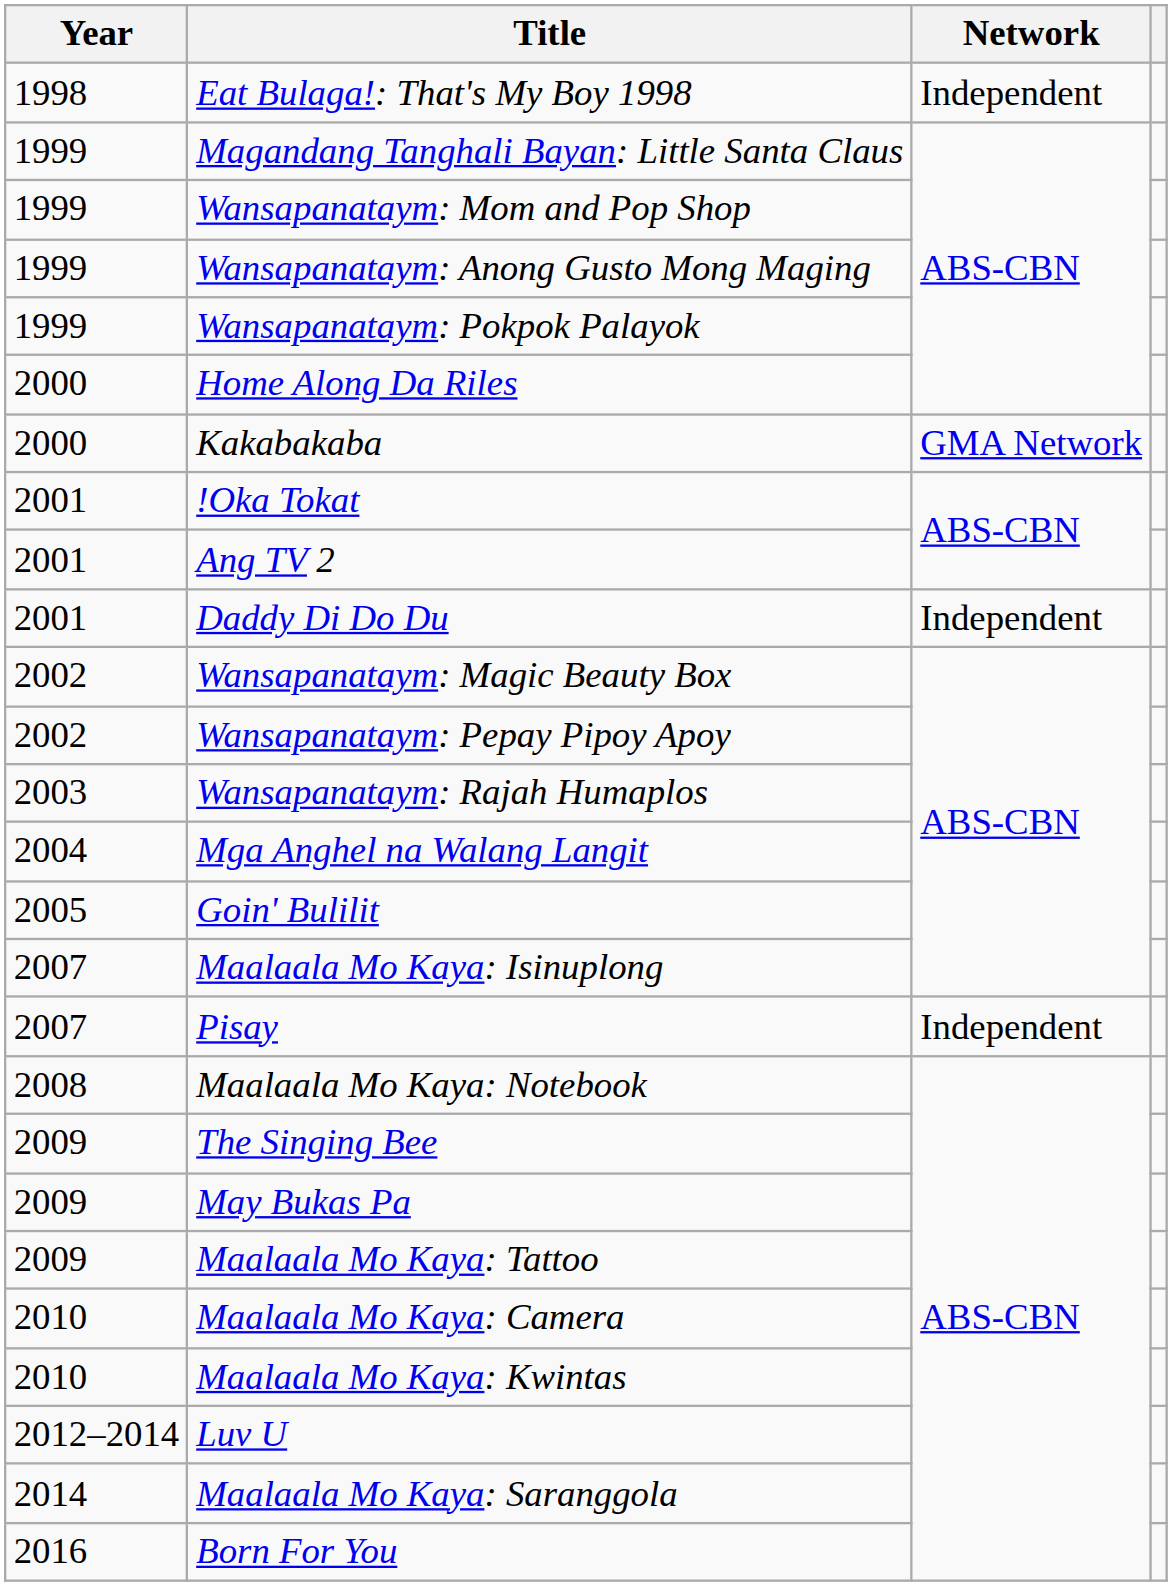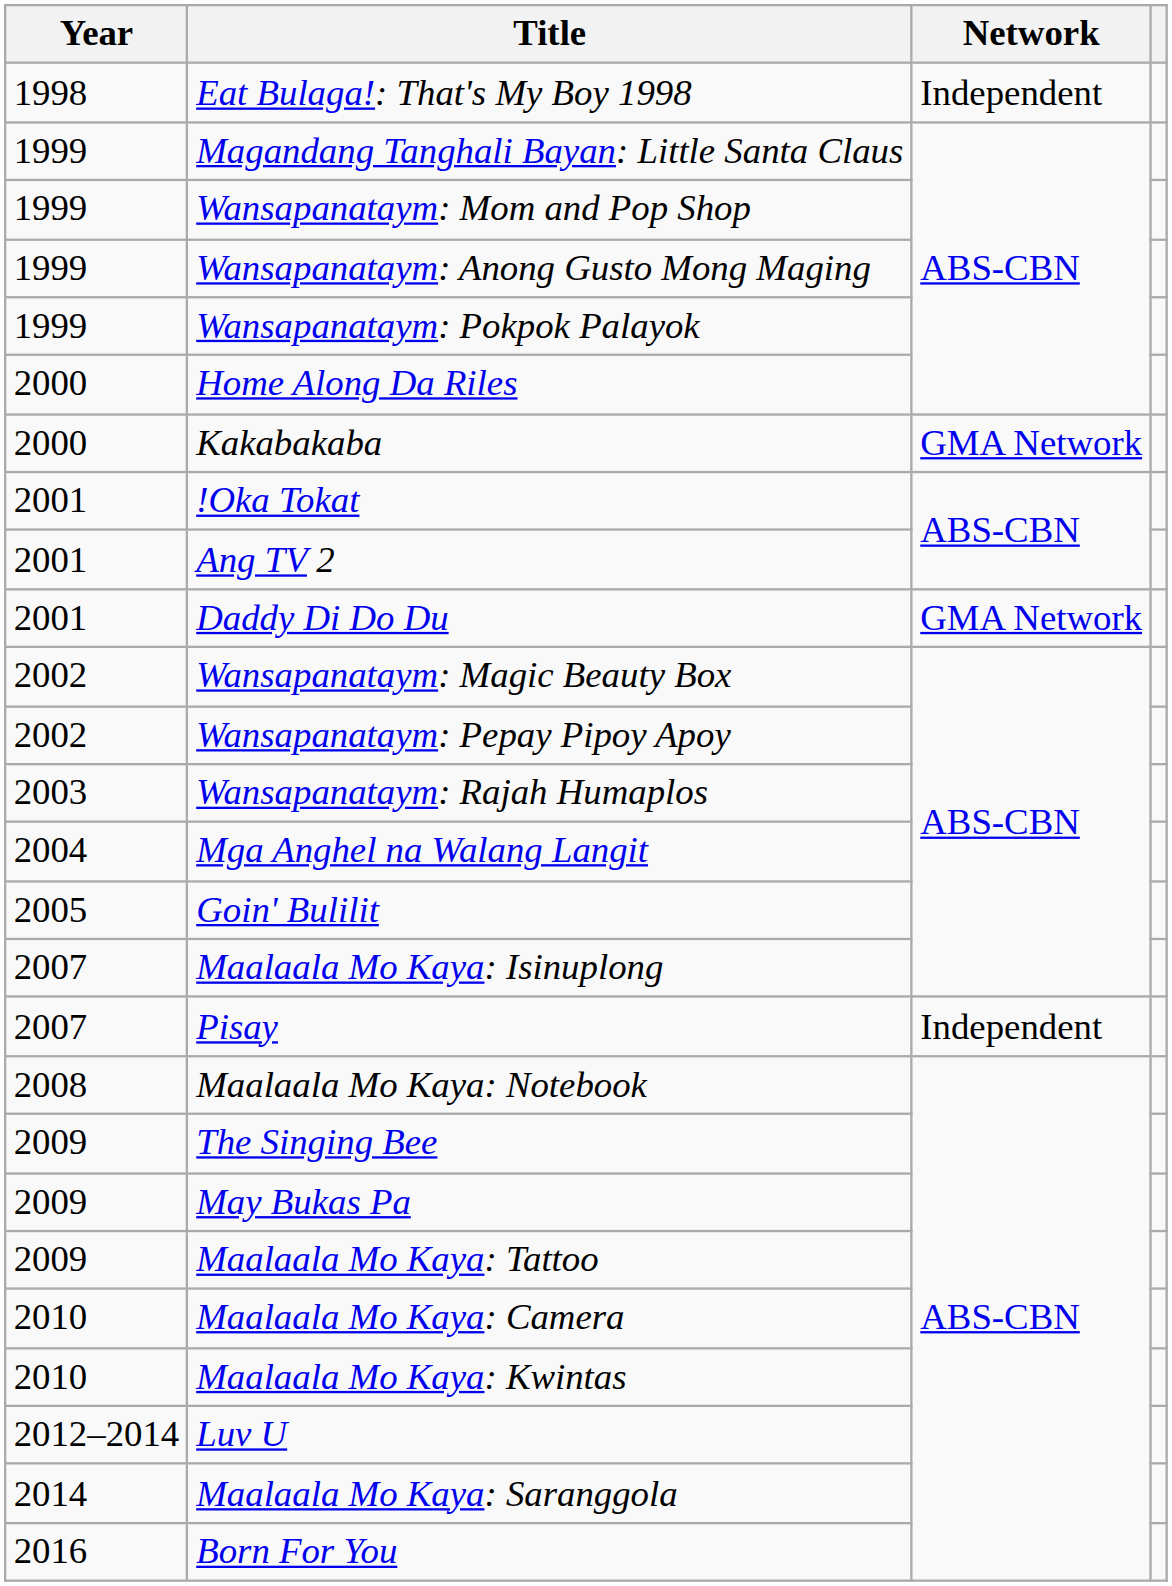 <table class="wikitable">
 <tr>
 <th>Year</th>
 <th>Title</th>
 <th>Network</th>
 <th></th>
 </tr>
 <tr>
 <td>1998</td>
 <td><em><a href='#'>Eat Bulaga!</a>: That's My Boy 1998</em></td>
 <td>Independent</td>
 <td></td>
 </tr>
 <tr>
 <td>1999</td>
 <td><em><a href='#'>Magandang Tanghali Bayan</a>: Little Santa Claus</em></td>
 <td rowspan=5><a href='#'>ABS-CBN</a></td>
 <td></td>
 </tr>
 <tr>
 <td>1999</td>
 <td><em><a href='#'>Wansapanataym</a>: Mom and Pop Shop</em></td>
 <td></td>
 </tr>
 <tr>
 <td>1999</td>
 <td><em><a href='#'>Wansapanataym</a>: Anong Gusto Mong Maging</em></td>
 <td></td>
 </tr>
 <tr>
 <td>1999</td>
 <td><em><a href='#'>Wansapanataym</a>: Pokpok Palayok</em></td>
 <td></td>
 </tr>
 <tr>
 <td>2000</td>
 <td><em><a href='#'>Home Along Da Riles</a></em></td>
 <td></td>
 </tr>
 <tr>
 <td>2000</td>
 <td><em>Kakabakaba</em></td>
 <td><a href='#'>GMA Network</a></td>
 <td></td>
 </tr>
 <tr>
 <td>2001</td>
 <td><em><a href='#'>!Oka Tokat</a></em></td>
 <td rowspan=2><a href='#'>ABS-CBN</a></td>
 <td></td>
 </tr>
 <tr>
 <td>2001</td>
 <td><em><a href='#'>Ang TV</a> 2</em></td>
 <td></td>
 </tr>
 <tr>
 <td>2001</td>
 <td><em><a href='#'>Daddy Di Do Du</a></em></td>
-<td>Independent</td>
+<td><a href='#'>GMA Network</a></td>
 <td></td>
 </tr>
 <tr>
 <td>2002</td>
 <td><em><a href='#'>Wansapanataym</a>: Magic Beauty Box</em></td>
 <td rowspan="6"><a href='#'>ABS-CBN</a></td>
 <td></td>
 </tr>
 <tr>
 <td>2002</td>
 <td><em><a href='#'>Wansapanataym</a>: Pepay Pipoy Apoy</em></td>
 <td></td>
 </tr>
 <tr>
 <td>2003</td>
 <td><em><a href='#'>Wansapanataym</a>: Rajah Humaplos</em></td>
 <td></td>
 </tr>
 <tr>
 <td>2004</td>
 <td><em><a href='#'>Mga Anghel na Walang Langit</a></em></td>
 <td></td>
 </tr>
 <tr>
 <td>2005</td>
 <td><em><a href='#'>Goin' Bulilit</a></em></td>
 <td></td>
 </tr>
 <tr>
 <td>2007</td>
 <td><em><a href='#'>Maalaala Mo Kaya</a>: Isinuplong</em></td>
 <td></td>
 </tr>
 <tr>
 <td>2007</td>
 <td><a href='#'><em>Pisay</em></a></td>
 <td>Independent</td>
 <td></td>
 </tr>
 <tr>
 <td>2008</td>
 <td><em>Maalaala Mo Kaya: Notebook</em></td>
 <td rowspan="9"><a href='#'>ABS-CBN</a></td>
 <td></td>
 </tr>
 <tr>
 <td>2009</td>
 <td><em><a href='#'>The Singing Bee</a></em></td>
 <td></td>
 </tr>
 <tr>
 <td>2009</td>
 <td><em><a href='#'>May Bukas Pa</a></em></td>
 <td></td>
 </tr>
 <tr>
 <td>2009</td>
 <td><em><a href='#'>Maalaala Mo Kaya</a>: Tattoo</em></td>
 <td></td>
 </tr>
 <tr>
 <td>2010</td>
 <td><em><a href='#'>Maalaala Mo Kaya</a>: Camera</em></td>
 <td></td>
 </tr>
 <tr>
 <td>2010</td>
 <td><em><a href='#'>Maalaala Mo Kaya</a>: Kwintas</em></td>
 <td></td>
 </tr>
 <tr>
 <td>2012–2014</td>
 <td><em><a href='#'>Luv U</a></em></td>
 <td></td>
 </tr>
 <tr>
 <td>2014</td>
 <td><em><a href='#'>Maalaala Mo Kaya</a>: Saranggola</em></td>
 <td></td>
 </tr>
 <tr>
 <td>2016</td>
 <td><em><a href='#'>Born For You</a></em></td>
 <td></td>
 </tr>
 </table>
